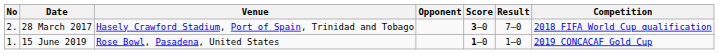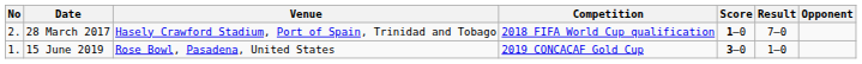 <table class="wikitable" style="font-size:85%;">
 <tr>
 <th>No</th>
 <th>Date</th>
 <th>Venue</th>
-<th>Opponent</th>
+<th>Competition</th>
 <th>Score</th>
 <th>Result</th>
-<th>Competition</th>
+<th>Opponent</th>
 </tr>
 <tr>
 <td>2.</td>
 <td>28 March 2017</td>
 <td><a href='#'>Hasely Crawford Stadium</a>, <a href='#'>Port of Spain</a>, Trinidad and Tobago</td>
+<td><a href='#'>2018 FIFA World Cup qualification</a></td>
+<td align=center><strong>1</strong>–0</td>
+<td align=center>7–0</td>
 <td></td>
-<td align=center><strong>3</strong>–0</td>
-<td align=center>7–0</td>
-<td><a href='#'>2018 FIFA World Cup qualification</a></td>
 </tr>
 <tr>
 <td>1.</td>
 <td>15 June 2019</td>
 <td><a href='#'>Rose Bowl</a>, <a href='#'>Pasadena</a>, United States</td>
+<td><a href='#'>2019 CONCACAF Gold Cup</a></td>
+<td align=center><strong>3</strong>–0</td>
+<td align=center>1–0</td>
 <td></td>
-<td align=center><strong>1</strong>–0</td>
-<td align=center>1–0</td>
-<td><a href='#'>2019 CONCACAF Gold Cup</a></td>
 </tr>
 </table>
